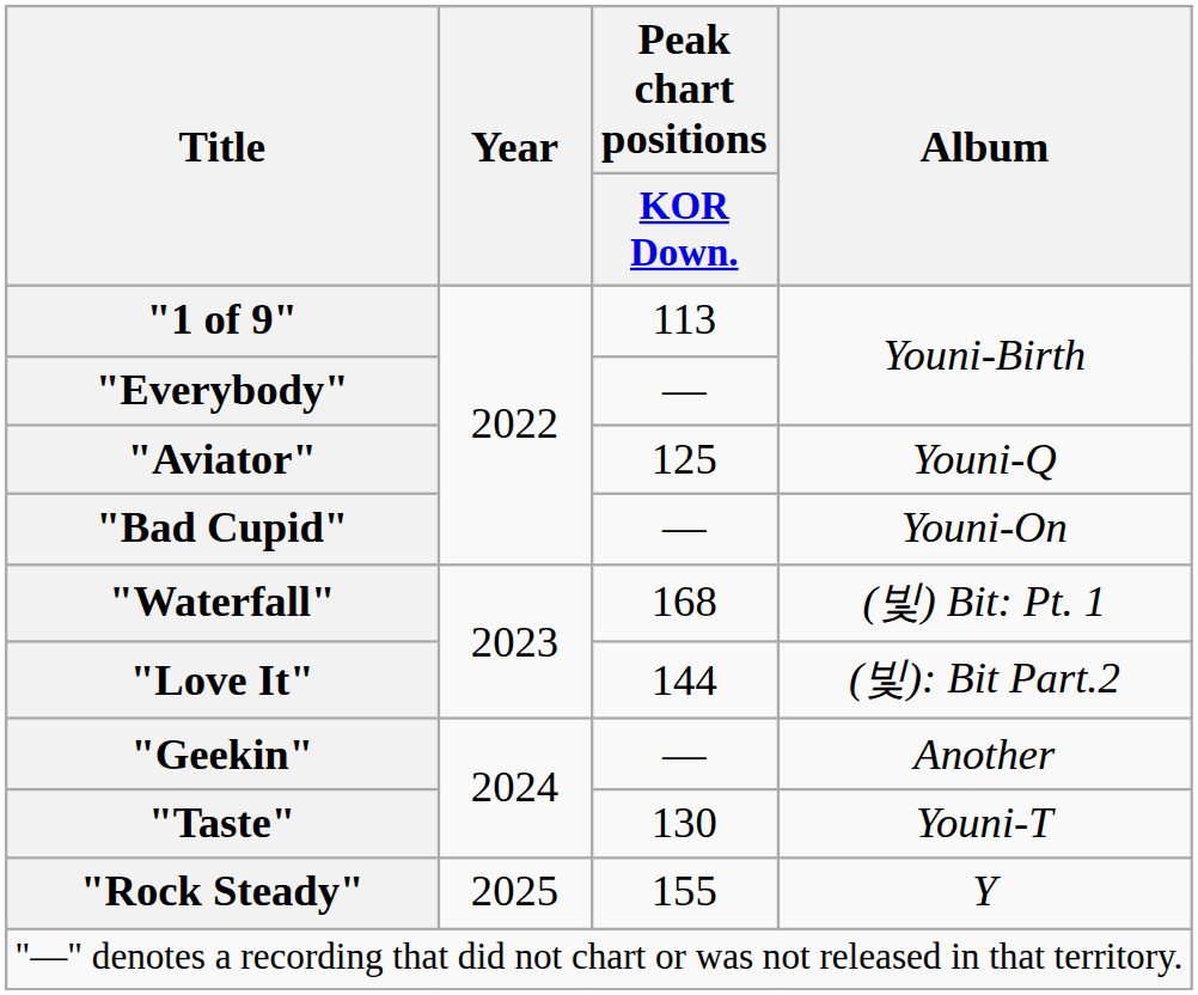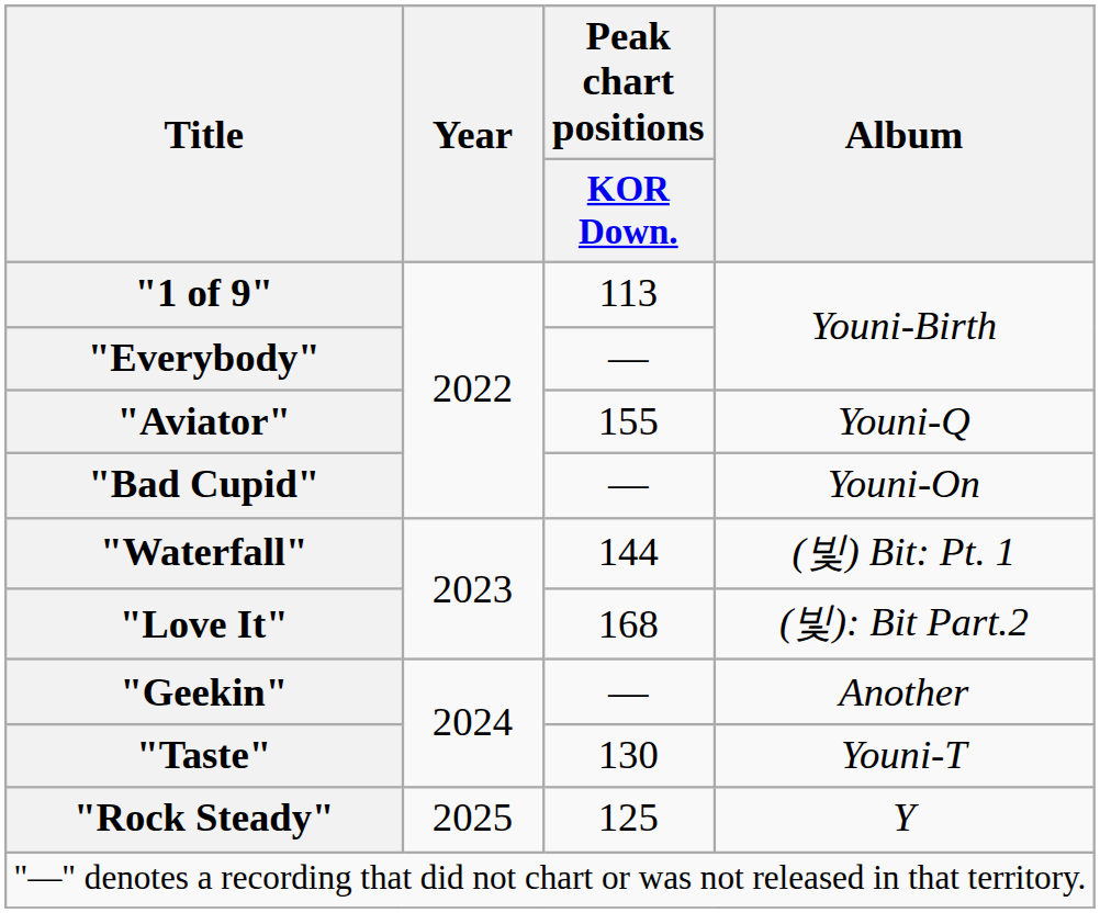 <table class="wikitable plainrowheaders" style="text-align:center">
 <tr>
 <th scope="col" rowspan="2">Title</th>
 <th scope="col" rowspan="2">Year</th>
 <th scope="col" colspan="1">Peak chart positions</th>
 <th scope="col" rowspan="2">Album</th>
 </tr>
 <tr>
 <th scope="col" style="font-size:90%; width:2.5em"><a href='#'>KOR<br>Down.</a><br></th>
 </tr>
 <tr>
 <th scope="row">"1 of 9"</th>
 <td rowspan="4">2022</td>
 <td>113</td>
 <td rowspan="2"><em>Youni-Birth</em></td>
 </tr>
 <tr>
 <th scope="row">"Everybody"</th>
 <td>—</td>
 </tr>
 <tr>
 <th scope="row">"Aviator"</th>
-<td>125</td>
+<td>155</td>
 <td><em>Youni-Q</em></td>
 </tr>
 <tr>
 <th scope="row">"Bad Cupid"</th>
 <td>—</td>
 <td><em>Youni-On</em></td>
 </tr>
 <tr>
 <th scope="row">"Waterfall"</th>
 <td rowspan="2">2023</td>
-<td>168</td>
+<td>144</td>
 <td><em>(빛) Bit: Pt. 1</em></td>
 </tr>
 <tr>
 <th scope="row">"Love It"</th>
-<td>144</td>
+<td>168</td>
 <td><em>(빛): Bit Part.2</em></td>
 </tr>
 <tr>
 <th scope="row">"Geekin"</th>
 <td rowspan="2">2024</td>
 <td>—</td>
 <td><em>Another</em></td>
 </tr>
 <tr>
 <th scope="row">"Taste"</th>
 <td>130</td>
 <td><em>Youni-T</em></td>
 </tr>
 <tr>
 <th scope="row">"Rock Steady"</th>
 <td>2025</td>
-<td>155</td>
+<td>125</td>
 <td><em>Y</em></td>
 </tr>
 <tr>
 <td colspan="6" style="font-size:85%">"—" denotes a recording that did not chart or was not released in that territory.</td>
 </tr>
 </table>
